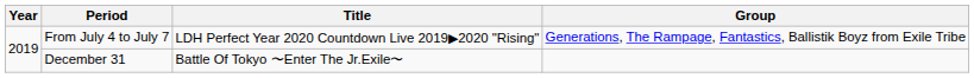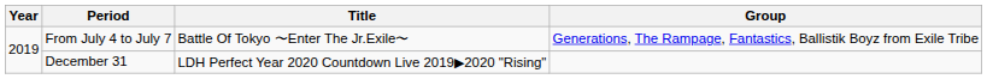 <table class="wikitable">
 <tr>
 <th>Year</th>
 <th>Period</th>
 <th>Title</th>
 <th>Group</th>
 </tr>
 <tr>
 <td rowspan="2">2019</td>
 <td>From July 4 to July 7</td>
-<td>LDH Perfect Year 2020 Countdown Live 2019▶︎2020 "Rising"</td>
+<td>Battle Of Tokyo 〜Enter The Jr.Exile〜</td>
 <td><a href='#'>Generations</a>, <a href='#'>The Rampage</a>, <a href='#'>Fantastics</a>, Ballistik Boyz from Exile Tribe</td>
 </tr>
 <tr>
 <td>December 31</td>
-<td>Battle Of Tokyo 〜Enter The Jr.Exile〜</td>
+<td>LDH Perfect Year 2020 Countdown Live 2019▶︎2020 "Rising"</td>
 <td></td>
 </tr>
 </table>
